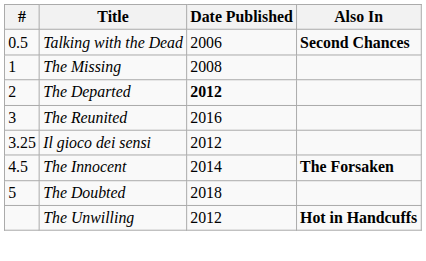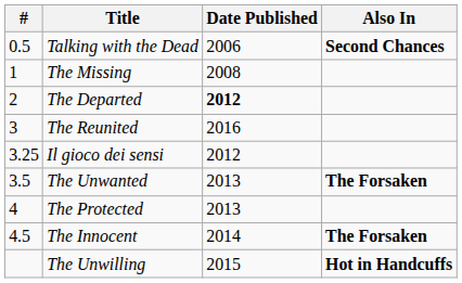 <table class="wikitable">
 <tr>
 <th>#</th>
 <th>Title</th>
 <th>Date Published</th>
 <th>Also In</th>
 </tr>
 <tr>
 <td>0.5</td>
 <td><em>Talking with the Dead</em></td>
 <td>2006</td>
 <td><strong>Second Chances</strong></td>
 </tr>
 <tr>
 <td>1</td>
 <td><em>The Missing</em></td>
 <td>2008</td>
 <td></td>
 </tr>
 <tr>
 <td>2</td>
 <td><em>The Departed</em></td>
 <td><strong>2012</strong></td>
 <td></td>
 </tr>
 <tr>
 <td>3</td>
 <td><em>The Reunited</em></td>
 <td>2016</td>
 <td></td>
 </tr>
 <tr>
 <td>3.25</td>
 <td><em>Il gioco dei sensi</em></td>
 <td>2012</td>
 <td></td>
 </tr>
 <tr>
+<td>3.5</td>
+<td><em>The Unwanted</em></td>
+<td>2013</td>
+<td><strong>The Forsaken</strong></td>
+</tr>
+<tr>
+<td>4</td>
+<td><em>The Protected</em></td>
+<td>2013</td>
+<td></td>
+</tr>
+<tr>
 <td>4.5</td>
 <td><em>The Innocent</em></td>
 <td>2014</td>
 <td><strong>The Forsaken</strong></td>
 </tr>
 <tr>
-<td>5</td>
-<td><em>The Doubted</em></td>
-<td>2018</td>
-<td></td>
-</tr>
-<tr>
 <td></td>
 <td><em>The Unwilling</em></td>
-<td>2012</td>
+<td>2015</td>
 <td><strong>Hot in Handcuffs</strong></td>
 </tr>
 </table>
